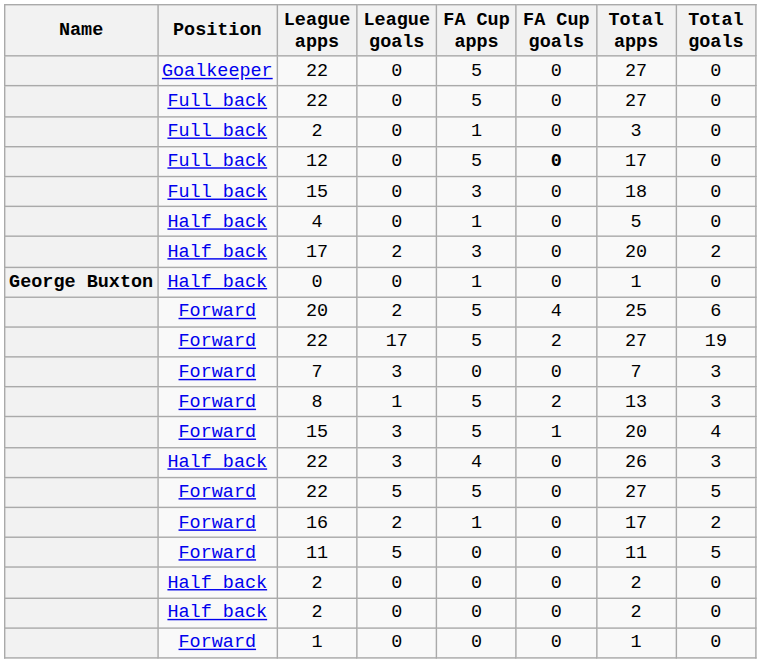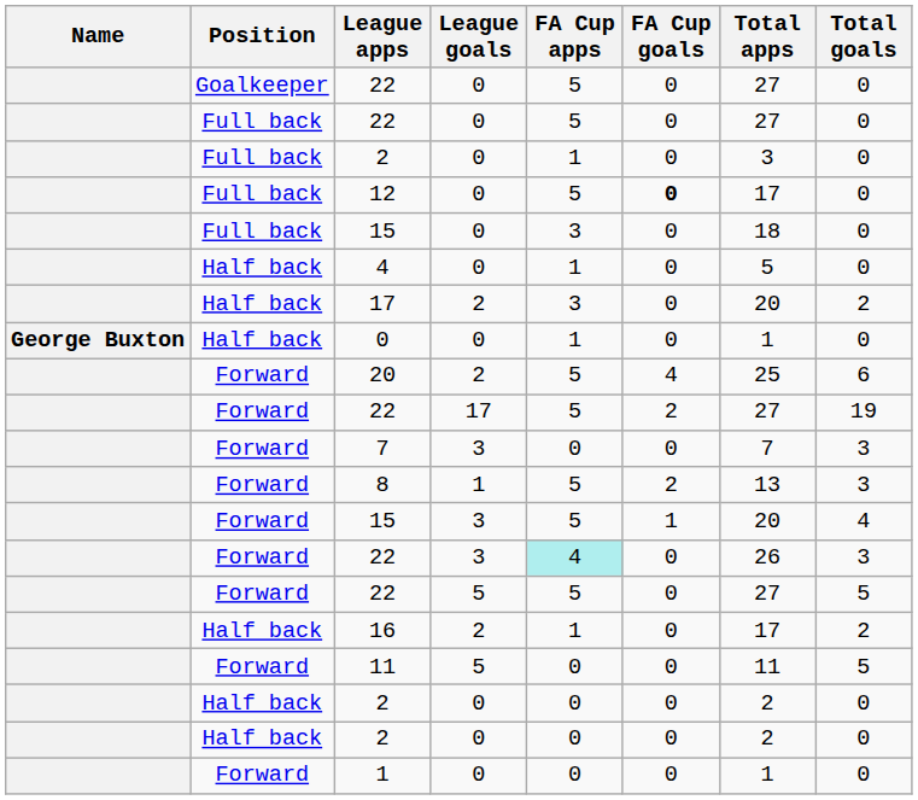 <table class="wikitable sortable plainrowheaders" style="text-align:center">
 <tr>
 <th scope="col">Name</th>
 <th scope="col">Position</th>
 <th width="50" scope="col">League<br>apps</th>
 <th width="50" scope="col">League<br>goals</th>
 <th width="50" scope="col">FA Cup<br>apps</th>
 <th width="50" scope="col">FA Cup<br>goals</th>
 <th width="50" scope="col">Total<br>apps</th>
 <th width="50" scope="col">Total<br>goals</th>
 </tr>
 <tr>
 <th scope="row"></th>
 <td><a href='#'>Goalkeeper</a></td>
 <td>22</td>
 <td>0</td>
 <td>5</td>
 <td>0</td>
 <td>27</td>
 <td>0</td>
 </tr>
 <tr>
 <th scope="row"></th>
 <td><a href='#'>Full back</a></td>
 <td>22</td>
 <td>0</td>
 <td>5</td>
 <td>0</td>
 <td>27</td>
 <td>0</td>
 </tr>
 <tr>
 <th scope="row"></th>
 <td><a href='#'>Full back</a></td>
 <td>2</td>
 <td>0</td>
 <td>1</td>
 <td>0</td>
 <td>3</td>
 <td>0</td>
 </tr>
 <tr>
 <th scope="row"></th>
 <td><a href='#'>Full back</a></td>
 <td>12</td>
 <td>0</td>
 <td>5</td>
 <td><strong>0</strong></td>
 <td>17</td>
 <td>0</td>
 </tr>
 <tr>
 <th scope="row"></th>
 <td><a href='#'>Full back</a></td>
 <td>15</td>
 <td>0</td>
 <td>3</td>
 <td>0</td>
 <td>18</td>
 <td>0</td>
 </tr>
 <tr>
 <th scope="row"></th>
 <td><a href='#'>Half back</a></td>
 <td>4</td>
 <td>0</td>
 <td>1</td>
 <td>0</td>
 <td>5</td>
 <td>0</td>
 </tr>
 <tr>
 <th scope="row"></th>
 <td><a href='#'>Half back</a></td>
 <td>17</td>
 <td>2</td>
 <td>3</td>
 <td>0</td>
 <td>20</td>
 <td>2</td>
 </tr>
 <tr>
 <th scope="row">George Buxton</th>
 <td><a href='#'>Half back</a></td>
 <td>0</td>
 <td>0</td>
 <td>1</td>
 <td>0</td>
 <td>1</td>
 <td>0</td>
 </tr>
 <tr>
 <th scope="row"></th>
 <td><a href='#'>Forward</a></td>
 <td>20</td>
 <td>2</td>
 <td>5</td>
 <td>4</td>
 <td>25</td>
 <td>6</td>
 </tr>
 <tr>
 <th scope="row"></th>
 <td><a href='#'>Forward</a></td>
 <td>22</td>
 <td>17</td>
 <td>5</td>
 <td>2</td>
 <td>27</td>
 <td>19</td>
 </tr>
 <tr>
 <th scope="row"></th>
 <td><a href='#'>Forward</a></td>
 <td>7</td>
 <td>3</td>
 <td>0</td>
 <td>0</td>
 <td>7</td>
 <td>3</td>
 </tr>
 <tr>
 <th scope="row"></th>
 <td><a href='#'>Forward</a></td>
 <td>8</td>
 <td>1</td>
 <td>5</td>
 <td>2</td>
 <td>13</td>
 <td>3</td>
 </tr>
 <tr>
 <th scope="row"></th>
 <td><a href='#'>Forward</a></td>
 <td>15</td>
 <td>3</td>
 <td>5</td>
 <td>1</td>
 <td>20</td>
 <td>4</td>
 </tr>
 <tr>
 <th scope="row"></th>
-<td><a href='#'>Half back</a></td>
+<td><a href='#'>Forward</a></td>
 <td>22</td>
 <td>3</td>
-<td>4</td>
+<td style="background: paleturquoise;">4</td>
 <td>0</td>
 <td>26</td>
 <td>3</td>
 </tr>
 <tr>
 <th scope="row"></th>
 <td><a href='#'>Forward</a></td>
 <td>22</td>
 <td>5</td>
 <td>5</td>
 <td>0</td>
 <td>27</td>
 <td>5</td>
 </tr>
 <tr>
 <th scope="row"></th>
-<td><a href='#'>Forward</a></td>
+<td><a href='#'>Half back</a></td>
 <td>16</td>
 <td>2</td>
 <td>1</td>
 <td>0</td>
 <td>17</td>
 <td>2</td>
 </tr>
 <tr>
 <th scope="row"></th>
 <td><a href='#'>Forward</a></td>
 <td>11</td>
 <td>5</td>
 <td>0</td>
 <td>0</td>
 <td>11</td>
 <td>5</td>
 </tr>
 <tr>
 <th scope="row"></th>
 <td><a href='#'>Half back</a></td>
 <td>2</td>
 <td>0</td>
 <td>0</td>
 <td>0</td>
 <td>2</td>
 <td>0</td>
 </tr>
 <tr>
 <th scope="row"></th>
 <td><a href='#'>Half back</a></td>
 <td>2</td>
 <td>0</td>
 <td>0</td>
 <td>0</td>
 <td>2</td>
 <td>0</td>
 </tr>
 <tr>
 <th scope="row"></th>
 <td><a href='#'>Forward</a></td>
 <td>1</td>
 <td>0</td>
 <td>0</td>
 <td>0</td>
 <td>1</td>
 <td>0</td>
 </tr>
 </table>
